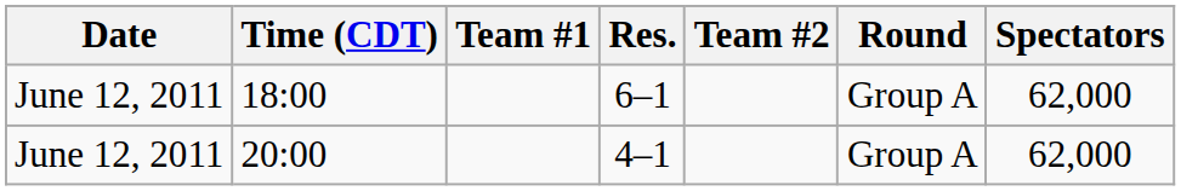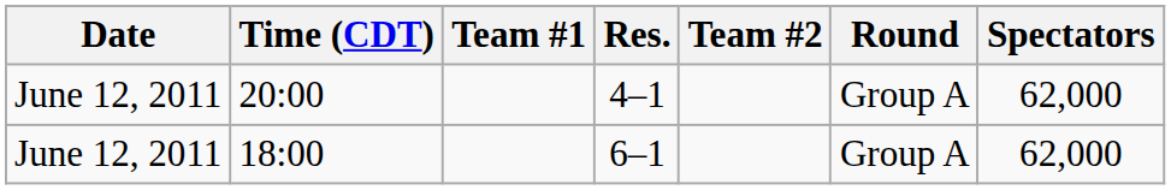 <table class="wikitable">
 <tr>
 <th>Date</th>
 <th>Time (<a href='#'>CDT</a>)</th>
 <th>Team #1</th>
 <th>Res.</th>
 <th>Team #2</th>
 <th>Round</th>
 <th>Spectators</th>
 </tr>
 <tr>
 <td>June 12, 2011</td>
+<td>20:00</td>
+<td></td>
+<td style="text-align:center;">4–1</td>
+<td></td>
+<td>Group A</td>
+<td style="text-align:center;">62,000</td>
+</tr>
+<tr>
+<td>June 12, 2011</td>
 <td>18:00</td>
 <td></td>
 <td style="text-align:center;">6–1</td>
 <td></td>
 <td>Group A</td>
 <td style="text-align:center;">62,000</td>
 </tr>
-<tr>
-<td>June 12, 2011</td>
-<td>20:00</td>
-<td></td>
-<td style="text-align:center;">4–1</td>
-<td></td>
-<td>Group A</td>
-<td style="text-align:center;">62,000</td>
-</tr>
 </table>
